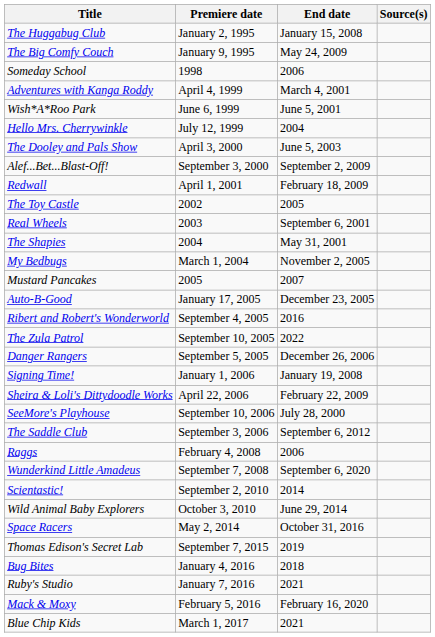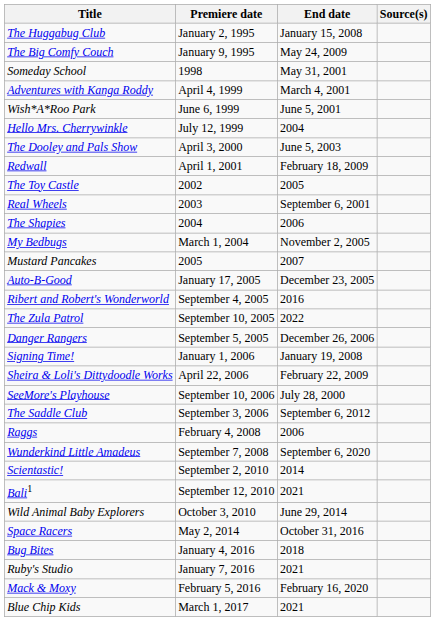 <table class="wikitable sortable">
 <tr>
 <th>Title</th>
 <th>Premiere date</th>
 <th>End date</th>
 <th>Source(s)</th>
 </tr>
 <tr>
 <td><em><a href='#'>The Huggabug Club</a></em></td>
 <td>January 2, 1995</td>
 <td>January 15, 2008</td>
 <td></td>
 </tr>
 <tr>
 <td><em><a href='#'>The Big Comfy Couch</a></em></td>
 <td>January 9, 1995</td>
 <td>May 24, 2009</td>
 <td></td>
 </tr>
 <tr>
 <td><em>Someday School</em></td>
 <td>1998</td>
-<td>2006</td>
+<td>May 31, 2001</td>
 <td></td>
 </tr>
 <tr>
 <td><em><a href='#'>Adventures with Kanga Roddy</a></em></td>
 <td>April 4, 1999</td>
 <td>March 4, 2001</td>
 <td></td>
 </tr>
 <tr>
 <td><em>Wish*A*Roo Park</em></td>
 <td>June 6, 1999</td>
 <td>June 5, 2001</td>
 <td></td>
 </tr>
 <tr>
 <td><em><a href='#'>Hello Mrs. Cherrywinkle</a></em></td>
 <td>July 12, 1999</td>
 <td>2004</td>
 <td></td>
 </tr>
 <tr>
 <td><em><a href='#'>The Dooley and Pals Show</a></em></td>
 <td>April 3, 2000</td>
 <td>June 5, 2003</td>
 <td></td>
 </tr>
 <tr>
-<td><em>Alef...Bet...Blast-Off!</em></td>
-<td>September 3, 2000</td>
-<td>September 2, 2009</td>
-<td></td>
-</tr>
-<tr>
 <td><em><a href='#'>Redwall</a></em></td>
 <td>April 1, 2001</td>
 <td>February 18, 2009</td>
 <td></td>
 </tr>
 <tr>
 <td><em><a href='#'>The Toy Castle</a></em></td>
 <td>2002</td>
 <td>2005</td>
 <td></td>
 </tr>
 <tr>
 <td><em><a href='#'>Real Wheels</a></em></td>
 <td>2003</td>
 <td>September 6, 2001</td>
 <td></td>
 </tr>
 <tr>
 <td><em><a href='#'>The Shapies</a></em></td>
 <td>2004</td>
-<td>May 31, 2001</td>
+<td>2006</td>
 <td></td>
 </tr>
 <tr>
 <td><em><a href='#'>My Bedbugs</a></em></td>
 <td>March 1, 2004</td>
 <td>November 2, 2005</td>
 <td></td>
 </tr>
 <tr>
 <td><em>Mustard Pancakes</em></td>
 <td>2005</td>
 <td>2007</td>
 <td></td>
 </tr>
 <tr>
 <td><em><a href='#'>Auto-B-Good</a></em></td>
 <td>January 17, 2005</td>
 <td>December 23, 2005</td>
 <td></td>
 </tr>
 <tr>
 <td><em><a href='#'>Ribert and Robert's Wonderworld</a></em></td>
 <td>September 4, 2005</td>
 <td>2016</td>
 <td></td>
 </tr>
 <tr>
 <td><em><a href='#'>The Zula Patrol</a></em></td>
 <td>September 10, 2005</td>
 <td>2022</td>
 </tr>
 <tr>
 <td><em><a href='#'>Danger Rangers</a></em></td>
 <td>September 5, 2005</td>
 <td>December 26, 2006</td>
 <td></td>
 </tr>
 <tr>
 <td><em><a href='#'>Signing Time!</a></em></td>
 <td>January 1, 2006</td>
 <td>January 19, 2008</td>
 <td></td>
 </tr>
 <tr>
 <td><em><a href='#'>Sheira & Loli's Dittydoodle Works</a></em></td>
 <td>April 22, 2006</td>
 <td>February 22, 2009</td>
 <td></td>
 </tr>
 <tr>
 <td><em><a href='#'>SeeMore's Playhouse</a></em></td>
 <td>September 10, 2006</td>
 <td>July 28, 2000</td>
 <td></td>
 </tr>
 <tr>
 <td><em><a href='#'>The Saddle Club</a></em></td>
 <td>September 3, 2006</td>
 <td>September 6, 2012</td>
 <td></td>
 </tr>
 <tr>
 <td><em><a href='#'>Raggs</a></em></td>
 <td>February 4, 2008</td>
 <td>2006</td>
 <td></td>
 </tr>
 <tr>
 <td><em><a href='#'>Wunderkind Little Amadeus</a></em></td>
 <td>September 7, 2008</td>
 <td>September 6, 2020</td>
 <td></td>
 </tr>
 <tr>
 <td><em><a href='#'>Scientastic!</a></em></td>
 <td>September 2, 2010</td>
 <td>2014</td>
 <td></td>
 </tr>
 <tr>
+<td><em><a href='#'>Bali</a></em><sup>1</sup></td>
+<td>September 12, 2010</td>
+<td>2021</td>
+<td></td>
+</tr>
+<tr>
 <td><em>Wild Animal Baby Explorers</em></td>
 <td>October 3, 2010</td>
 <td>June 29, 2014</td>
 <td></td>
 </tr>
 <tr>
 <td><em><a href='#'>Space Racers</a></em></td>
 <td>May 2, 2014</td>
 <td>October 31, 2016</td>
 <td> </td>
-</tr>
-<tr>
-<td><em>Thomas Edison's Secret Lab</em></td>
-<td>September 7, 2015</td>
-<td>2019</td>
-<td></td>
 </tr>
 <tr>
 <td><em><a href='#'>Bug Bites</a></em></td>
 <td>January 4, 2016</td>
 <td>2018</td>
 <td></td>
 </tr>
 <tr>
 <td><em>Ruby's Studio</em></td>
 <td>January 7, 2016</td>
 <td>2021</td>
 <td></td>
 </tr>
 <tr>
 <td><em><a href='#'>Mack & Moxy</a></em></td>
 <td>February 5, 2016</td>
 <td>February 16, 2020</td>
 <td></td>
 </tr>
 <tr>
 <td><em>Blue Chip Kids</em></td>
 <td>March 1, 2017</td>
 <td>2021</td>
 <td></td>
 </tr>
 </table>
